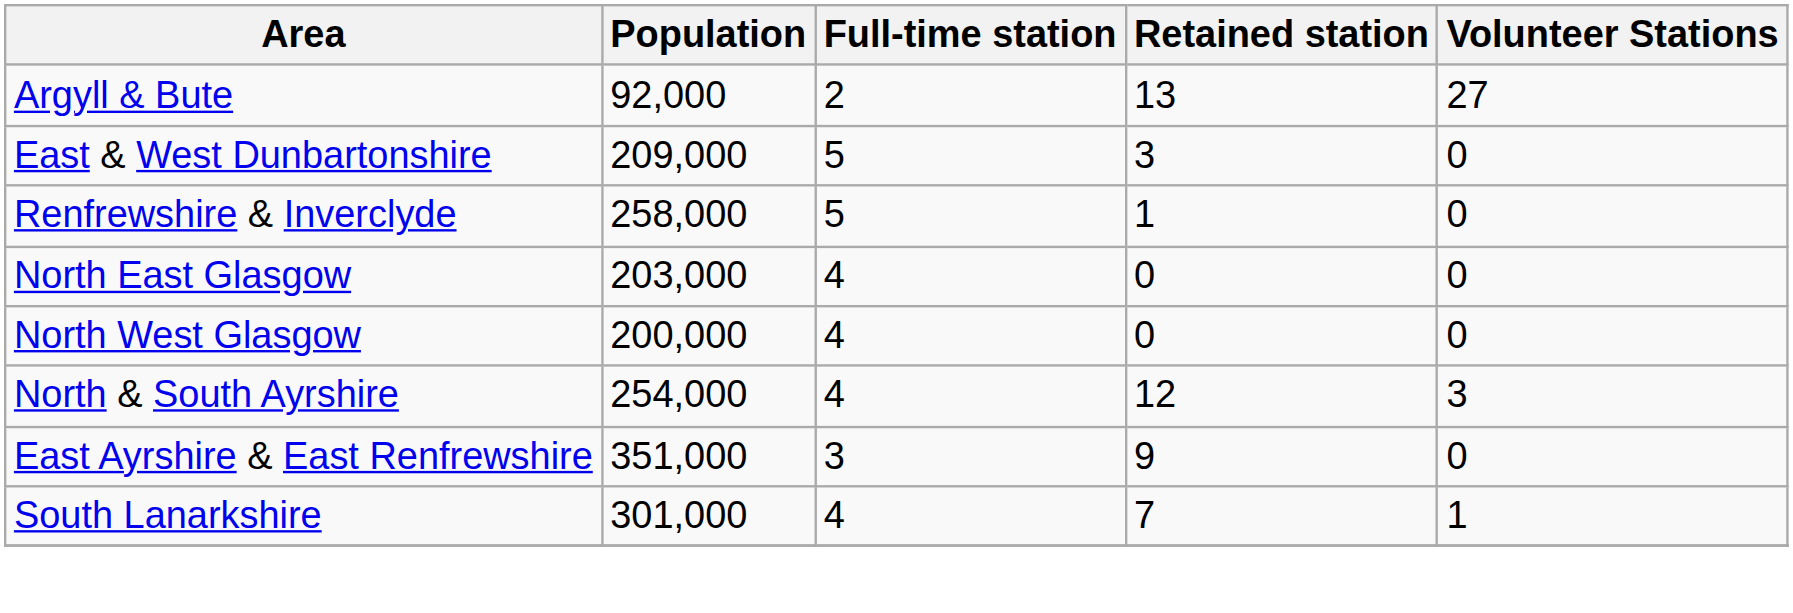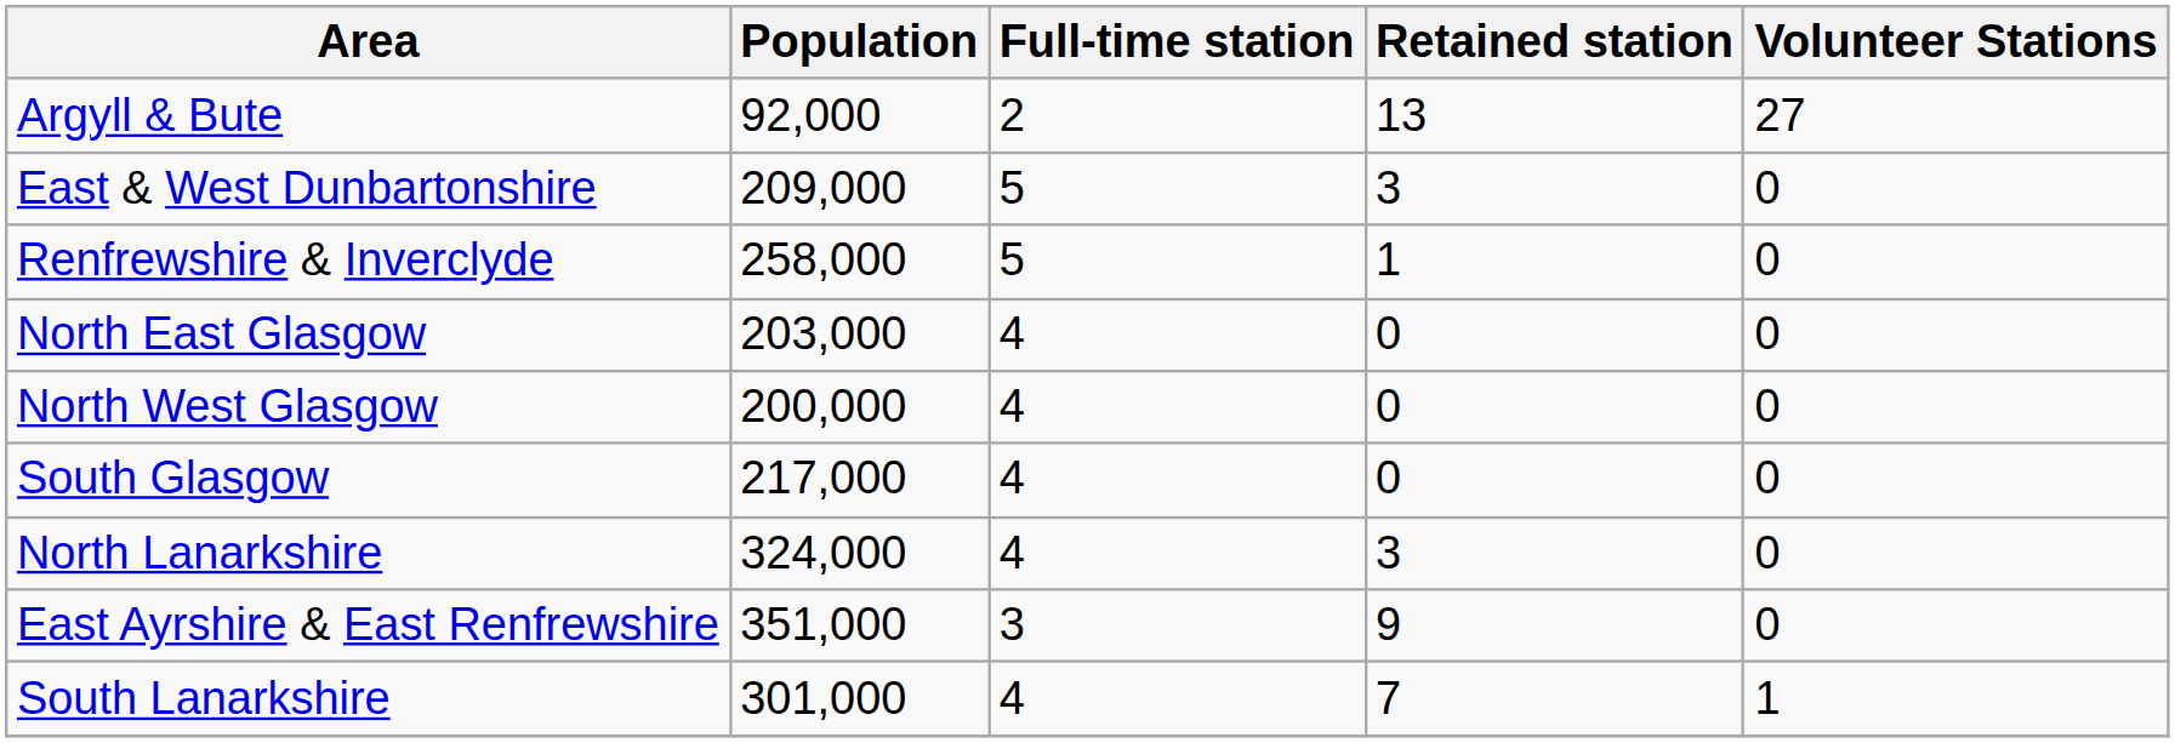 <table class=wikitable>
 <tr>
 <th>Area</th>
 <th>Population</th>
 <th>Full-time station</th>
 <th>Retained station</th>
 <th>Volunteer Stations</th>
 </tr>
 <tr>
 <td><a href='#'>Argyll & Bute</a></td>
 <td>92,000</td>
 <td>2</td>
 <td>13</td>
 <td>27</td>
 </tr>
 <tr>
 <td><a href='#'>East</a> & <a href='#'>West Dunbartonshire</a></td>
 <td>209,000</td>
 <td>5</td>
 <td>3</td>
 <td>0</td>
 </tr>
 <tr>
 <td><a href='#'>Renfrewshire</a> & <a href='#'>Inverclyde</a></td>
 <td>258,000</td>
 <td>5</td>
 <td>1</td>
 <td>0</td>
 </tr>
 <tr>
 <td><a href='#'>North East Glasgow</a></td>
 <td>203,000</td>
 <td>4</td>
 <td>0</td>
 <td>0</td>
 </tr>
 <tr>
 <td><a href='#'>North West Glasgow</a></td>
 <td>200,000</td>
 <td>4</td>
 <td>0</td>
 <td>0</td>
 </tr>
 <tr>
-<td><a href='#'>North</a> & <a href='#'>South Ayrshire</a></td>
-<td>254,000</td>
+<td><a href='#'>South Glasgow</a></td>
+<td>217,000</td>
 <td>4</td>
-<td>12</td>
+<td>0</td>
+<td>0</td>
+</tr>
+<tr>
+<td><a href='#'>North Lanarkshire</a></td>
+<td>324,000</td>
+<td>4</td>
 <td>3</td>
+<td>0</td>
 </tr>
 <tr>
 <td><a href='#'>East Ayrshire</a> & <a href='#'>East Renfrewshire</a></td>
 <td>351,000</td>
 <td>3</td>
 <td>9</td>
 <td>0</td>
 </tr>
 <tr>
 <td><a href='#'>South Lanarkshire</a></td>
 <td>301,000</td>
 <td>4</td>
 <td>7</td>
 <td>1</td>
 </tr>
 <tr>
 </tr>
 </table>
